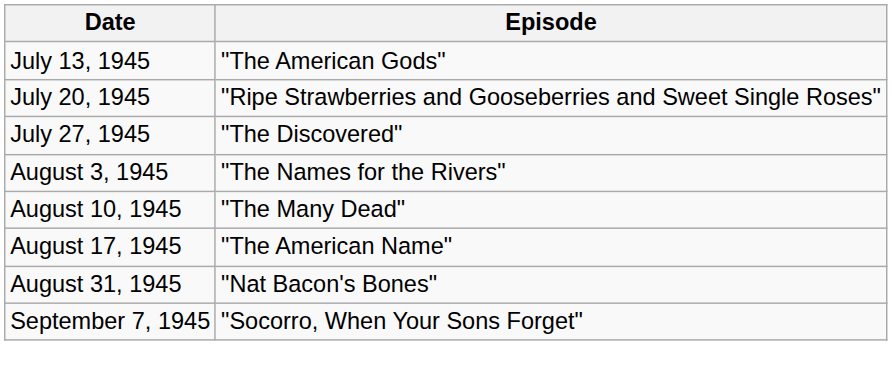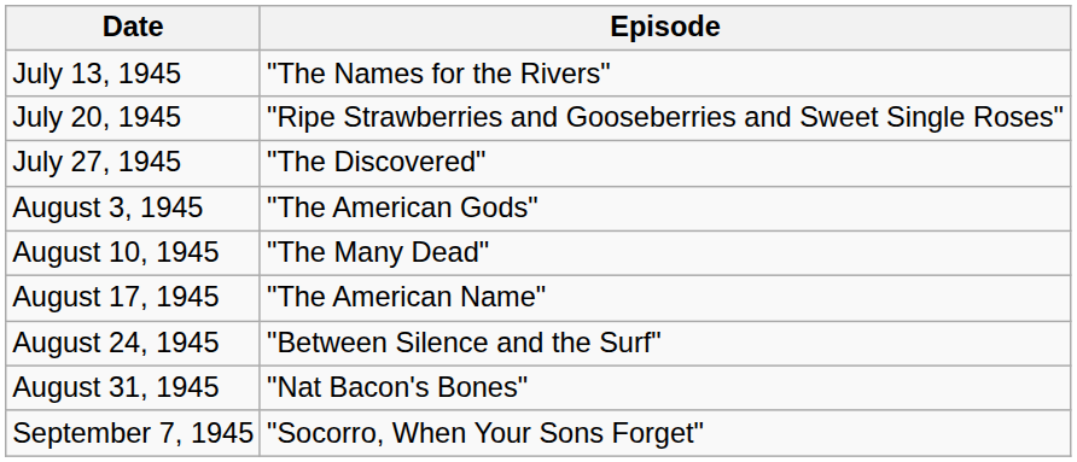 <table class="wikitable">
 <tr>
 <th>Date</th>
 <th>Episode</th>
 </tr>
 <tr>
 <td>July 13, 1945</td>
-<td>"The American Gods"</td>
+<td>"The Names for the Rivers"</td>
 </tr>
 <tr>
 <td>July 20, 1945</td>
 <td>"Ripe Strawberries and Gooseberries and Sweet Single Roses"</td>
 </tr>
 <tr>
 <td>July 27, 1945</td>
 <td>"The Discovered"</td>
 </tr>
 <tr>
 <td>August 3, 1945</td>
-<td>"The Names for the Rivers"</td>
+<td>"The American Gods"</td>
 </tr>
 <tr>
 <td>August 10, 1945</td>
 <td>"The Many Dead"</td>
 </tr>
 <tr>
 <td>August 17, 1945</td>
 <td>"The American Name"</td>
 </tr>
 <tr>
+<td>August 24, 1945</td>
+<td>"Between Silence and the Surf"</td>
+</tr>
+<tr>
 <td>August 31, 1945</td>
 <td>"Nat Bacon's Bones"</td>
 </tr>
 <tr>
 <td>September 7, 1945</td>
 <td>"Socorro, When Your Sons Forget"</td>
 </tr>
 </table>
